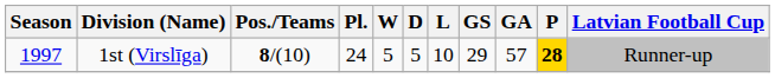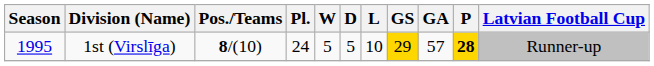 <table class="wikitable">
 <tr>
 <th>Season</th>
 <th>Division (Name)</th>
 <th>Pos./Teams</th>
 <th>Pl.</th>
 <th>W</th>
 <th>D</th>
 <th>L</th>
 <th>GS</th>
 <th>GA</th>
 <th>P</th>
 <th><a href='#'>Latvian Football Cup</a></th>
 </tr>
 <tr>
-<td align=center><a href='#'>1997</a></td>
+<td align=center><a href='#'>1995</a></td>
 <td align=center>1st (<a href='#'>Virslīga</a>)</td>
 <td align=center><strong>8</strong>/(10)</td>
 <td align=center>24</td>
 <td align=center>5</td>
 <td align=center>5</td>
 <td align=center>10</td>
-<td align=center>29</td>
+<td align=center style="background: gold;">29</td>
 <td align=center>57</td>
 <td align=center style="background: gold;"><strong>28</strong></td>
 <td align=center bgcolor=silver>Runner-up</td>
 </tr>
 <tr>
 </tr>
 </table>
